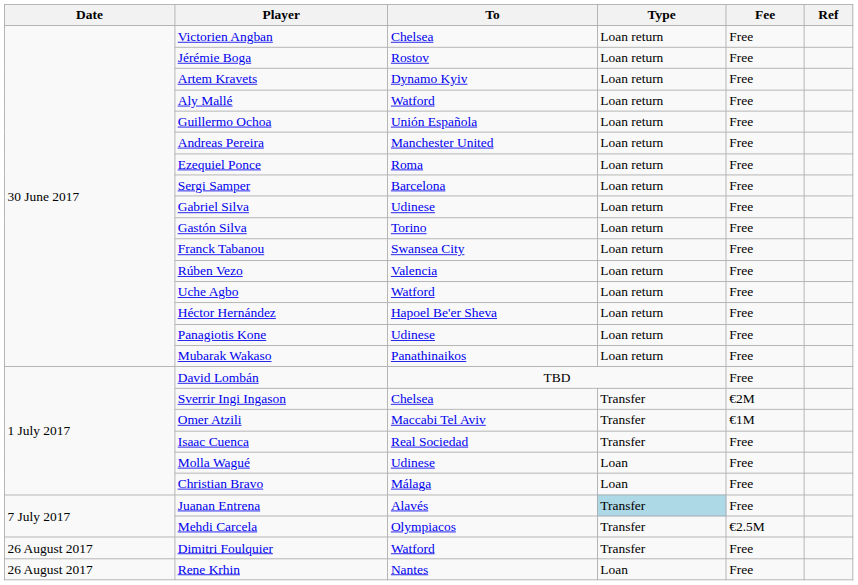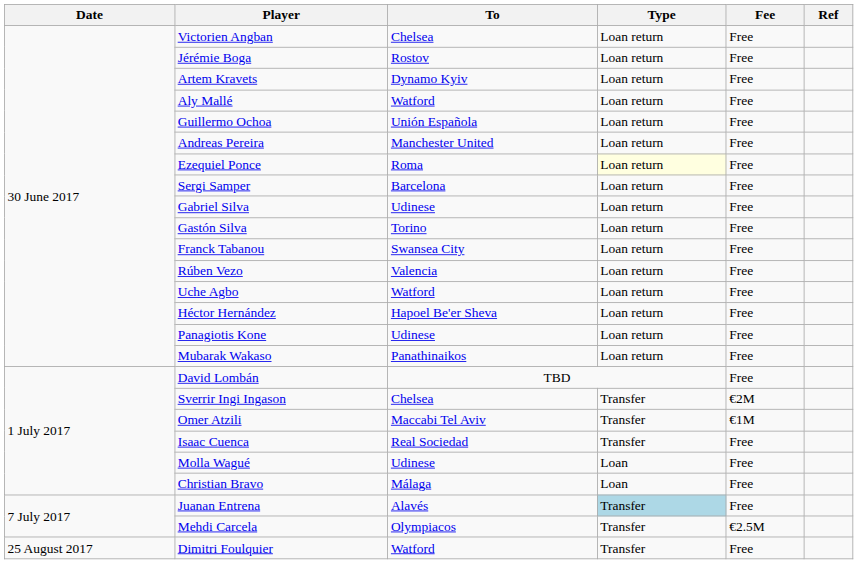 <table class="wikitable" style="width:80%;">
 <tr>
 <th>Date</th>
 <th>Player</th>
 <th>To</th>
 <th>Type</th>
 <th>Fee</th>
 <th>Ref</th>
 </tr>
 <tr>
 <td rowspan="16">30 June 2017</td>
 <td> <a href='#'>Victorien Angban</a></td>
 <td> <a href='#'>Chelsea</a></td>
 <td>Loan return</td>
 <td>Free</td>
 <td></td>
 </tr>
 <tr>
 <td> <a href='#'>Jérémie Boga</a></td>
 <td> <a href='#'>Rostov</a></td>
 <td>Loan return</td>
 <td>Free</td>
 <td></td>
 </tr>
 <tr>
 <td> <a href='#'>Artem Kravets</a></td>
 <td> <a href='#'>Dynamo Kyiv</a></td>
 <td>Loan return</td>
 <td>Free</td>
 <td></td>
 </tr>
 <tr>
 <td> <a href='#'>Aly Mallé</a></td>
 <td> <a href='#'>Watford</a></td>
 <td>Loan return</td>
 <td>Free</td>
 <td></td>
 </tr>
 <tr>
 <td> <a href='#'>Guillermo Ochoa</a></td>
 <td> <a href='#'>Unión Española</a></td>
 <td>Loan return</td>
 <td>Free</td>
 <td></td>
 </tr>
 <tr>
 <td> <a href='#'>Andreas Pereira</a></td>
 <td> <a href='#'>Manchester United</a></td>
 <td>Loan return</td>
 <td>Free</td>
 <td></td>
 </tr>
 <tr>
 <td> <a href='#'>Ezequiel Ponce</a></td>
 <td> <a href='#'>Roma</a></td>
-<td>Loan return</td>
+<td style="background: lightyellow;">Loan return</td>
 <td>Free</td>
 <td></td>
 </tr>
 <tr>
 <td> <a href='#'>Sergi Samper</a></td>
 <td> <a href='#'>Barcelona</a></td>
 <td>Loan return</td>
 <td>Free</td>
 <td></td>
 </tr>
 <tr>
 <td> <a href='#'>Gabriel Silva</a></td>
 <td> <a href='#'>Udinese</a></td>
 <td>Loan return</td>
 <td>Free</td>
 <td></td>
 </tr>
 <tr>
 <td> <a href='#'>Gastón Silva</a></td>
 <td> <a href='#'>Torino</a></td>
 <td>Loan return</td>
 <td>Free</td>
 <td></td>
 </tr>
 <tr>
 <td> <a href='#'>Franck Tabanou</a></td>
 <td> <a href='#'>Swansea City</a></td>
 <td>Loan return</td>
 <td>Free</td>
 <td></td>
 </tr>
 <tr>
 <td> <a href='#'>Rúben Vezo</a></td>
 <td> <a href='#'>Valencia</a></td>
 <td>Loan return</td>
 <td>Free</td>
 <td></td>
 </tr>
 <tr>
 <td> <a href='#'>Uche Agbo</a></td>
 <td> <a href='#'>Watford</a></td>
 <td>Loan return</td>
 <td>Free</td>
 <td></td>
 </tr>
 <tr>
 <td> <a href='#'>Héctor Hernández</a></td>
 <td> <a href='#'>Hapoel Be'er Sheva</a></td>
 <td>Loan return</td>
 <td>Free</td>
 <td></td>
 </tr>
 <tr>
 <td> <a href='#'>Panagiotis Kone</a></td>
 <td> <a href='#'>Udinese</a></td>
 <td>Loan return</td>
 <td>Free</td>
 <td></td>
 </tr>
 <tr>
 <td> <a href='#'>Mubarak Wakaso</a></td>
 <td> <a href='#'>Panathinaikos</a></td>
 <td>Loan return</td>
 <td>Free</td>
 <td></td>
 </tr>
 <tr>
 <td rowspan="6">1 July 2017</td>
 <td> <a href='#'>David Lombán</a></td>
 <td colspan="2" style="text-align:center;">TBD</td>
 <td>Free</td>
 <td></td>
 </tr>
 <tr>
 <td> <a href='#'>Sverrir Ingi Ingason</a></td>
 <td> <a href='#'>Chelsea</a></td>
 <td>Transfer</td>
 <td>€2M</td>
 <td></td>
 </tr>
 <tr>
 <td> <a href='#'>Omer Atzili</a></td>
 <td> <a href='#'>Maccabi Tel Aviv</a></td>
 <td>Transfer</td>
 <td>€1M</td>
 <td></td>
 </tr>
 <tr>
 <td> <a href='#'>Isaac Cuenca</a></td>
 <td> <a href='#'>Real Sociedad</a></td>
 <td>Transfer</td>
 <td>Free</td>
 <td></td>
 </tr>
 <tr>
 <td> <a href='#'>Molla Wagué</a></td>
 <td> <a href='#'>Udinese</a></td>
 <td>Loan</td>
 <td>Free</td>
 <td></td>
 </tr>
 <tr>
 <td> <a href='#'>Christian Bravo</a></td>
 <td> <a href='#'>Málaga</a></td>
 <td>Loan</td>
 <td>Free</td>
 <td></td>
 </tr>
 <tr>
 <td rowspan="2">7 July 2017</td>
 <td> <a href='#'>Juanan Entrena</a></td>
 <td> <a href='#'>Alavés</a></td>
 <td style="background: lightblue;">Transfer</td>
 <td>Free</td>
 <td></td>
 </tr>
 <tr>
 <td> <a href='#'>Mehdi Carcela</a></td>
 <td> <a href='#'>Olympiacos</a></td>
 <td>Transfer</td>
 <td>€2.5M</td>
 <td></td>
 </tr>
 <tr>
-<td>26 August 2017</td>
+<td>25 August 2017</td>
 <td> <a href='#'>Dimitri Foulquier</a></td>
 <td> <a href='#'>Watford</a></td>
 <td>Transfer</td>
 <td>Free</td>
 <td></td>
 </tr>
-<tr>
-<td>26 August 2017</td>
-<td> <a href='#'>Rene Krhin</a></td>
-<td> <a href='#'>Nantes</a></td>
-<td>Loan</td>
-<td>Free</td>
-<td></td>
-</tr>
 </table>
